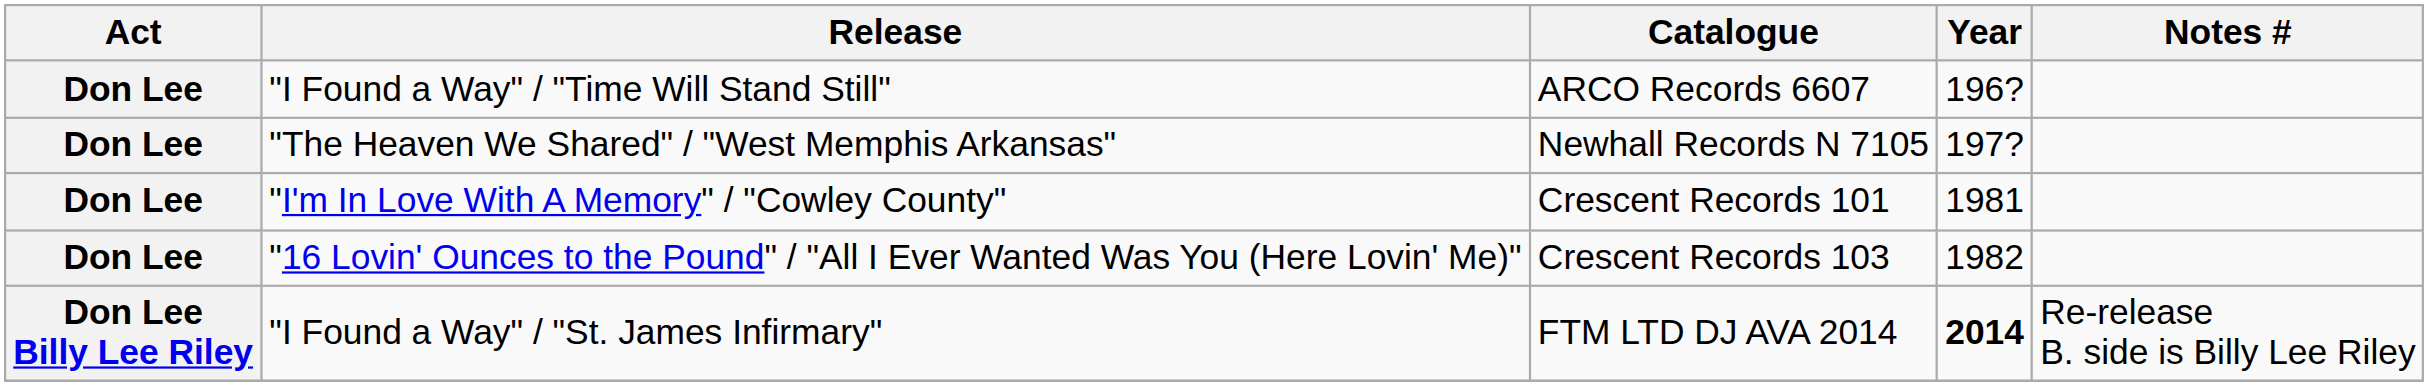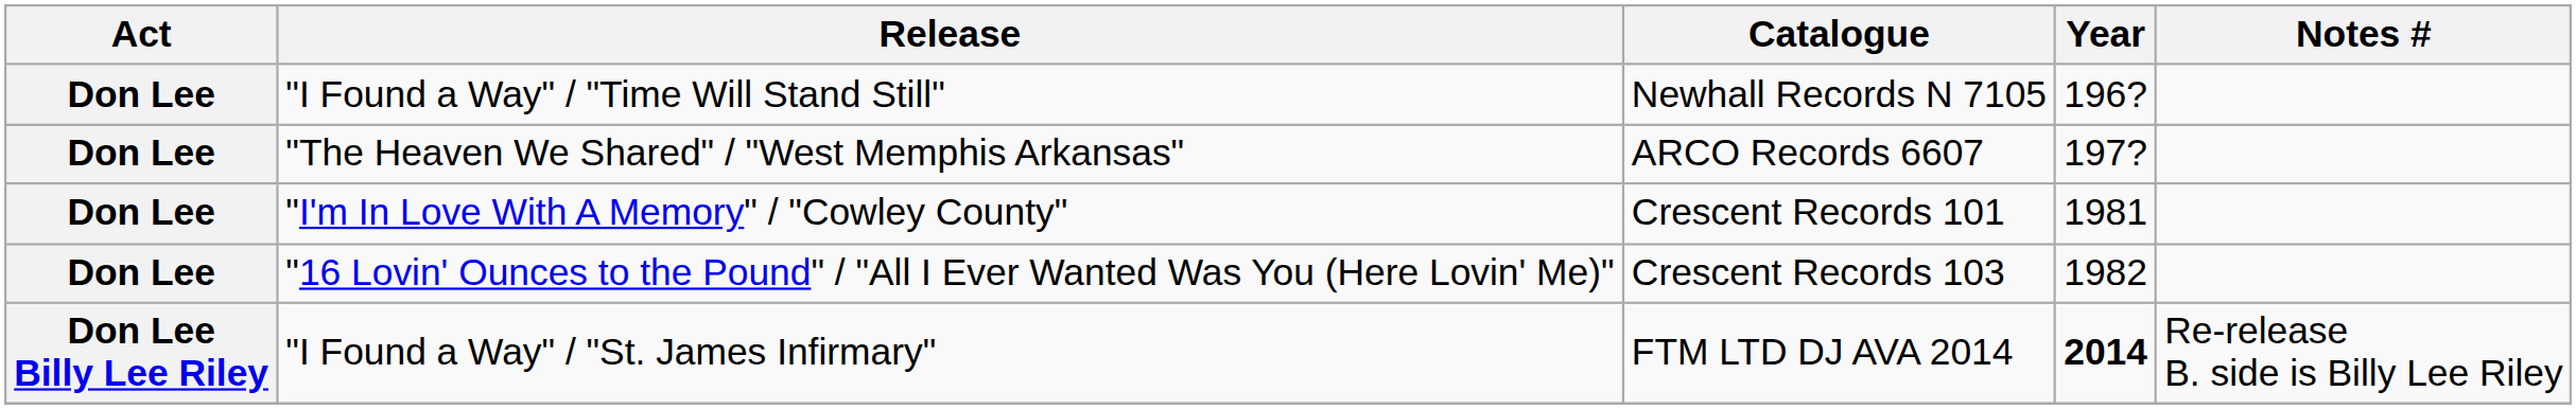 <table class="wikitable plainrowheaders sortable">
 <tr>
 <th scope="col" class="unsortable">Act</th>
 <th scope="col">Release</th>
 <th scope="col">Catalogue</th>
 <th scope="col">Year</th>
 <th scope="col" class="unsortable">Notes #</th>
 </tr>
 <tr>
 <th scope="row">Don Lee</th>
 <td>"I Found a Way" / "Time Will Stand Still"</td>
-<td>ARCO Records  6607</td>
+<td>Newhall Records N 7105</td>
 <td>196?</td>
 <td></td>
 </tr>
 <tr>
 <th scope="row">Don Lee</th>
 <td>"The Heaven We Shared" / "West Memphis Arkansas"</td>
-<td>Newhall Records N 7105</td>
+<td>ARCO Records  6607</td>
 <td>197?</td>
 <td></td>
 </tr>
 <tr>
 <th scope="row">Don Lee</th>
 <td>"<a href='#'>I'm In Love With A Memory</a>" / "Cowley County"</td>
 <td>Crescent Records 101</td>
 <td>1981</td>
 <td></td>
 </tr>
 <tr>
 <th scope="row">Don Lee</th>
 <td>"<a href='#'>16 Lovin' Ounces to the Pound</a>" / "All I Ever Wanted Was You (Here Lovin' Me)"</td>
 <td>Crescent Records 103</td>
 <td>1982</td>
 <td></td>
 </tr>
 <tr>
 <th scope="row">Don Lee<br><a href='#'>Billy Lee Riley</a></th>
 <td>"I Found a Way" / "St. James Infirmary"</td>
 <td>FTM LTD DJ AVA 2014</td>
 <td><strong>2014</strong></td>
 <td>Re-release<br>B. side is Billy Lee Riley </td>
 </tr>
 <tr>
 </tr>
 </table>
